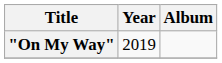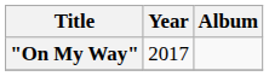 <table class="wikitable plainrowheaders" style="text-align:center;">
 <tr>
 <th scope="col" rowspan="1">Title</th>
 <th scope="col" rowspan="1">Year</th>
 <th scope="col" rowspan="1">Album</th>
 </tr>
 <tr>
 <th scope="row">"On My Way"<br></th>
-<td>2019</td>
+<td>2017</td>
 <td></td>
 </tr>
 <tr>
 </tr>
 </table>
